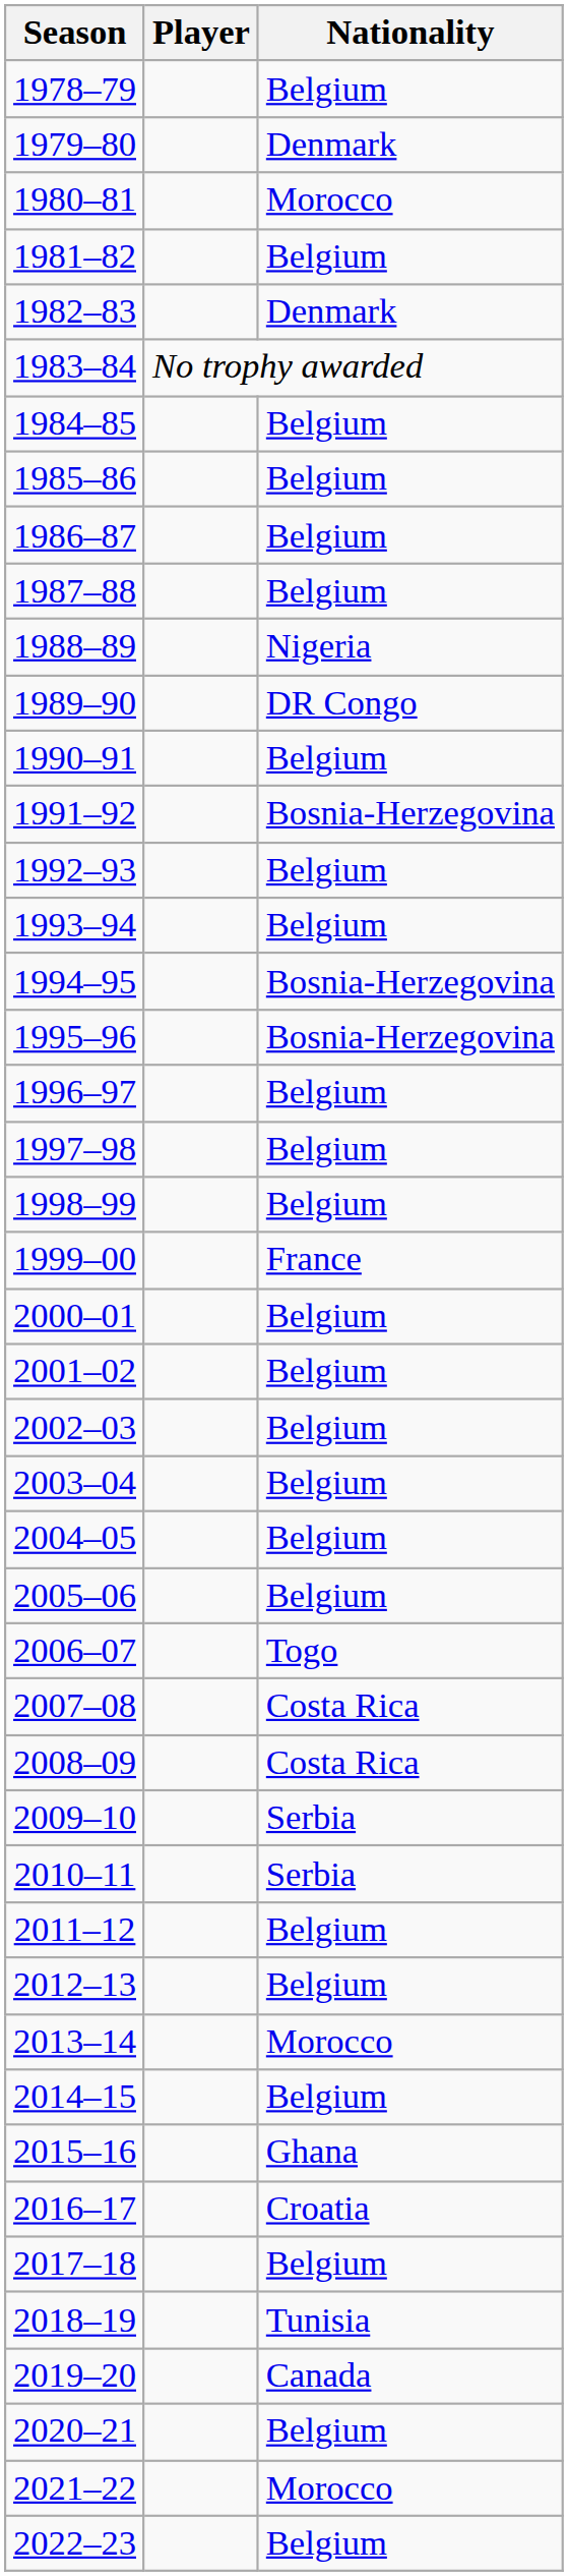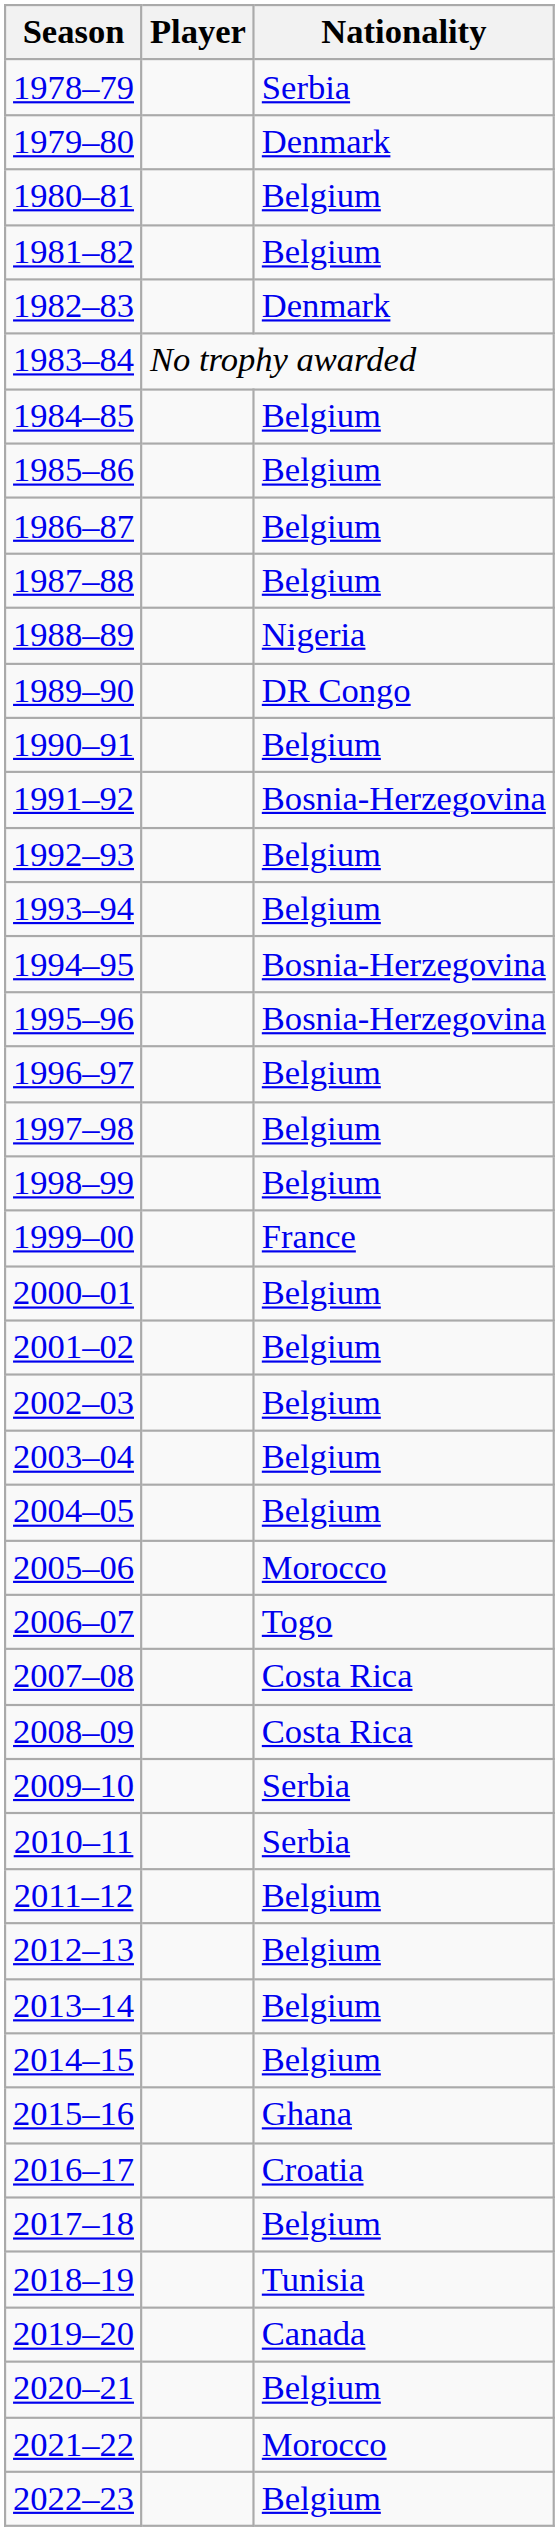 <table class="sortable plainrowheaders wikitable">
 <tr>
 <th scope="col">Season</th>
 <th scope="col">Player</th>
 <th scope="col">Nationality</th>
 </tr>
 <tr>
 <td style="text-align: center"><a href='#'>1978–79</a></td>
 <td></td>
-<td> <a href='#'>Belgium</a></td>
+<td> <a href='#'>Serbia</a></td>
 </tr>
 <tr>
 <td style="text-align: center"><a href='#'>1979–80</a></td>
 <td></td>
 <td> <a href='#'>Denmark</a></td>
 </tr>
 <tr>
 <td style="text-align: center"><a href='#'>1980–81</a></td>
 <td></td>
-<td> <a href='#'>Morocco</a></td>
+<td> <a href='#'>Belgium</a></td>
 </tr>
 <tr>
 <td style="text-align: center"><a href='#'>1981–82</a></td>
 <td></td>
 <td> <a href='#'>Belgium</a></td>
 </tr>
 <tr>
 <td style="text-align: center"><a href='#'>1982–83</a></td>
 <td></td>
 <td> <a href='#'>Denmark</a></td>
 </tr>
 <tr>
 <td style="text-align: center"><a href='#'>1983–84</a></td>
 <td colspan="2"><em>No trophy awarded</em></td>
 </tr>
 <tr>
 <td style="text-align: center"><a href='#'>1984–85</a></td>
 <td></td>
 <td> <a href='#'>Belgium</a></td>
 </tr>
 <tr>
 <td style="text-align: center"><a href='#'>1985–86</a></td>
 <td></td>
 <td> <a href='#'>Belgium</a></td>
 </tr>
 <tr>
 <td style="text-align: center"><a href='#'>1986–87</a></td>
 <td></td>
 <td> <a href='#'>Belgium</a></td>
 </tr>
 <tr>
 <td style="text-align: center"><a href='#'>1987–88</a></td>
 <td></td>
 <td> <a href='#'>Belgium</a></td>
 </tr>
 <tr>
 <td style="text-align: center"><a href='#'>1988–89</a></td>
 <td></td>
 <td> <a href='#'>Nigeria</a></td>
 </tr>
 <tr>
 <td style="text-align: center"><a href='#'>1989–90</a></td>
 <td></td>
 <td> <a href='#'>DR Congo</a></td>
 </tr>
 <tr>
 <td style="text-align: center"><a href='#'>1990–91</a></td>
 <td></td>
 <td> <a href='#'>Belgium</a></td>
 </tr>
 <tr>
 <td style="text-align: center"><a href='#'>1991–92</a></td>
 <td></td>
 <td> <a href='#'>Bosnia-Herzegovina</a></td>
 </tr>
 <tr>
 <td style="text-align: center"><a href='#'>1992–93</a></td>
 <td></td>
 <td> <a href='#'>Belgium</a></td>
 </tr>
 <tr>
 <td style="text-align: center"><a href='#'>1993–94</a></td>
 <td></td>
 <td> <a href='#'>Belgium</a></td>
 </tr>
 <tr>
 <td style="text-align: center"><a href='#'>1994–95</a></td>
 <td></td>
 <td> <a href='#'>Bosnia-Herzegovina</a></td>
 </tr>
 <tr>
 <td style="text-align: center"><a href='#'>1995–96</a></td>
 <td></td>
 <td> <a href='#'>Bosnia-Herzegovina</a></td>
 </tr>
 <tr>
 <td style="text-align: center"><a href='#'>1996–97</a></td>
 <td></td>
 <td> <a href='#'>Belgium</a></td>
 </tr>
 <tr>
 <td style="text-align: center"><a href='#'>1997–98</a></td>
 <td></td>
 <td> <a href='#'>Belgium</a></td>
 </tr>
 <tr>
 <td style="text-align: center"><a href='#'>1998–99</a></td>
 <td></td>
 <td> <a href='#'>Belgium</a></td>
 </tr>
 <tr>
 <td style="text-align: center"><a href='#'>1999–00</a></td>
 <td></td>
 <td> <a href='#'>France</a></td>
 </tr>
 <tr>
 <td style="text-align: center"><a href='#'>2000–01</a></td>
 <td></td>
 <td> <a href='#'>Belgium</a></td>
 </tr>
 <tr>
 <td style="text-align: center"><a href='#'>2001–02</a></td>
 <td></td>
 <td> <a href='#'>Belgium</a></td>
 </tr>
 <tr>
 <td style="text-align: center"><a href='#'>2002–03</a></td>
 <td></td>
 <td> <a href='#'>Belgium</a></td>
 </tr>
 <tr>
 <td style="text-align: center"><a href='#'>2003–04</a></td>
 <td></td>
 <td> <a href='#'>Belgium</a></td>
 </tr>
 <tr>
 <td style="text-align: center"><a href='#'>2004–05</a></td>
 <td></td>
 <td> <a href='#'>Belgium</a></td>
 </tr>
 <tr>
 <td style="text-align: center"><a href='#'>2005–06</a></td>
 <td></td>
-<td> <a href='#'>Belgium</a></td>
+<td> <a href='#'>Morocco</a></td>
 </tr>
 <tr>
 <td style="text-align: center"><a href='#'>2006–07</a></td>
 <td></td>
 <td> <a href='#'>Togo</a></td>
 </tr>
 <tr>
 <td style="text-align: center"><a href='#'>2007–08</a></td>
 <td></td>
 <td> <a href='#'>Costa Rica</a></td>
 </tr>
 <tr>
 <td style="text-align: center"><a href='#'>2008–09</a></td>
 <td></td>
 <td> <a href='#'>Costa Rica</a></td>
 </tr>
 <tr>
 <td style="text-align: center"><a href='#'>2009–10</a></td>
 <td></td>
 <td> <a href='#'>Serbia</a></td>
 </tr>
 <tr>
 <td style="text-align: center"><a href='#'>2010–11</a></td>
 <td></td>
 <td> <a href='#'>Serbia</a></td>
 </tr>
 <tr>
 <td style="text-align: center"><a href='#'>2011–12</a></td>
 <td></td>
 <td> <a href='#'>Belgium</a></td>
 </tr>
 <tr>
 <td style="text-align: center"><a href='#'>2012–13</a></td>
 <td></td>
 <td> <a href='#'>Belgium</a></td>
 </tr>
 <tr>
 <td style="text-align: center"><a href='#'>2013–14</a></td>
 <td></td>
-<td> <a href='#'>Morocco</a></td>
+<td> <a href='#'>Belgium</a></td>
 </tr>
 <tr>
 <td style="text-align: center"><a href='#'>2014–15</a></td>
 <td></td>
 <td> <a href='#'>Belgium</a></td>
 </tr>
 <tr>
 <td style="text-align: center"><a href='#'>2015–16</a></td>
 <td></td>
 <td> <a href='#'>Ghana</a></td>
 </tr>
 <tr>
 <td style="text-align: center"><a href='#'>2016–17</a></td>
 <td></td>
 <td> <a href='#'>Croatia</a></td>
 </tr>
 <tr>
 <td style="text-align: center"><a href='#'>2017–18</a></td>
 <td></td>
 <td> <a href='#'>Belgium</a></td>
 </tr>
 <tr>
 <td style="text-align: center"><a href='#'>2018–19</a></td>
 <td></td>
 <td> <a href='#'>Tunisia</a></td>
 </tr>
 <tr>
 <td style="text-align: center"><a href='#'>2019–20</a></td>
 <td></td>
 <td> <a href='#'>Canada</a></td>
 </tr>
 <tr>
 <td style="text-align: center"><a href='#'>2020–21</a></td>
 <td></td>
 <td> <a href='#'>Belgium</a></td>
 </tr>
 <tr>
 <td style="text-align: center"><a href='#'>2021–22</a></td>
 <td></td>
 <td> <a href='#'>Morocco</a></td>
 </tr>
 <tr>
 <td style="text-align: center"><a href='#'>2022–23</a></td>
 <td></td>
 <td> <a href='#'>Belgium</a></td>
 </tr>
 </table>
